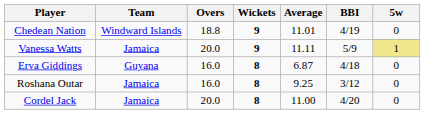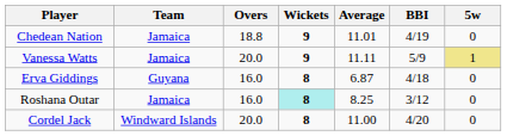 <table class="wikitable" style="text-align:center">
 <tr>
 <th width=125>Player</th>
 <th width=125>Team</th>
 <th width=60>Overs</th>
 <th width=60>Wickets</th>
 <th width=60>Average</th>
 <th width=60>BBI</th>
 <th width=60>5w</th>
 </tr>
 <tr>
 <td><a href='#'>Chedean Nation</a></td>
-<td><a href='#'>Windward Islands</a></td>
+<td><a href='#'>Jamaica</a></td>
 <td>18.8</td>
 <td><strong>9</strong></td>
 <td>11.01</td>
 <td>4/19</td>
 <td>0</td>
 </tr>
 <tr>
 <td><a href='#'>Vanessa Watts</a></td>
 <td><a href='#'>Jamaica</a></td>
 <td>20.0</td>
 <td><strong>9</strong></td>
 <td>11.11</td>
 <td>5/9</td>
 <td style="background: khaki;">1</td>
 </tr>
 <tr>
 <td><a href='#'>Erva Giddings</a></td>
 <td><a href='#'>Guyana</a></td>
 <td>16.0</td>
 <td><strong>8</strong></td>
 <td>6.87</td>
 <td>4/18</td>
 <td>0</td>
 </tr>
 <tr>
 <td>Roshana Outar</td>
 <td><a href='#'>Jamaica</a></td>
 <td>16.0</td>
-<td><strong>8</strong></td>
-<td>9.25</td>
+<td style="background: paleturquoise;"><strong>8</strong></td>
+<td>8.25</td>
 <td>3/12</td>
 <td>0</td>
 </tr>
 <tr>
 <td><a href='#'>Cordel Jack</a></td>
-<td><a href='#'>Jamaica</a></td>
+<td><a href='#'>Windward Islands</a></td>
 <td>20.0</td>
 <td><strong>8</strong></td>
 <td>11.00</td>
 <td>4/20</td>
 <td>0</td>
 </tr>
 </table>
